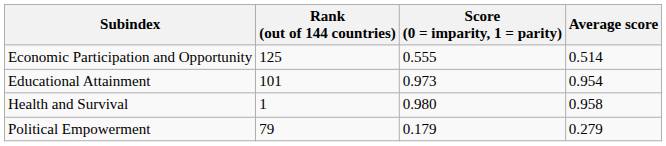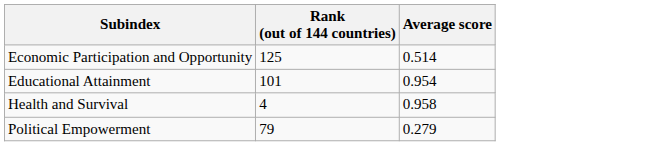 <table class="wikitable">
 <tr>
 <th>Subindex</th>
 <th>Rank<br>(out of 144 countries)</th>
-<th>Score<br>(0 = imparity, 1 = parity)</th>
 <th>Average score</th>
 </tr>
 <tr>
 <td>Economic Participation and Opportunity</td>
 <td>125</td>
-<td>0.555</td>
 <td>0.514</td>
 </tr>
 <tr>
 <td>Educational Attainment</td>
 <td>101</td>
-<td>0.973</td>
 <td>0.954</td>
 </tr>
 <tr>
 <td>Health and Survival</td>
-<td>1</td>
-<td>0.980</td>
+<td>4</td>
 <td>0.958</td>
 </tr>
 <tr>
 <td>Political Empowerment</td>
 <td>79</td>
-<td>0.179</td>
 <td>0.279</td>
 </tr>
 </table>
